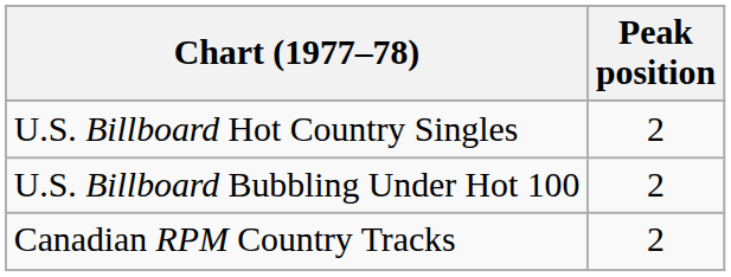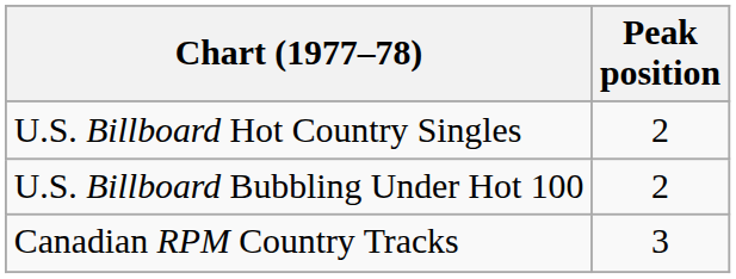 <table class="wikitable sortable">
 <tr>
 <th align="left">Chart (1977–78)</th>
 <th align="center">Peak<br>position</th>
 </tr>
 <tr>
 <td align="left">U.S. <em>Billboard</em> Hot Country Singles</td>
 <td align="center">2</td>
 </tr>
 <tr>
 <td align="left">U.S. <em>Billboard</em> Bubbling Under Hot 100</td>
 <td align="center">2</td>
 </tr>
 <tr>
 <td align="left">Canadian <em>RPM</em> Country Tracks</td>
-<td align="center">2</td>
+<td align="center">3</td>
 </tr>
 </table>
